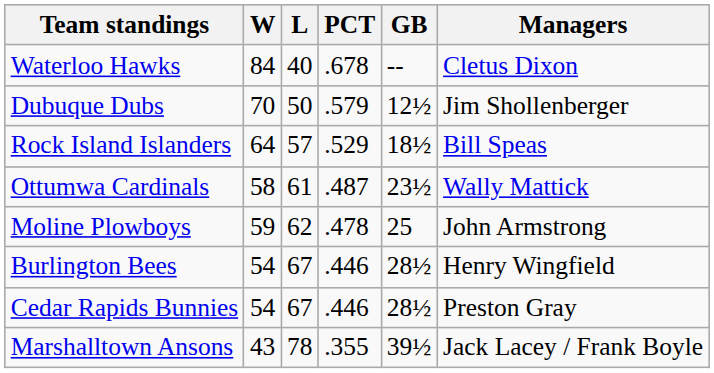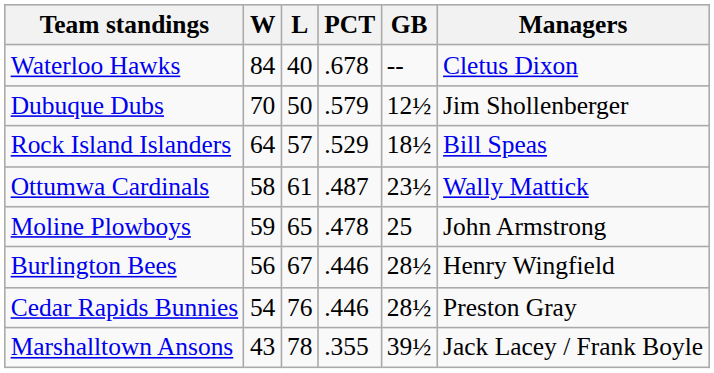 <table class="wikitable">
 <tr>
 <th>Team standings</th>
 <th>W</th>
 <th>L</th>
 <th>PCT</th>
 <th>GB</th>
 <th>Managers</th>
 </tr>
 <tr>
 <td><a href='#'>Waterloo Hawks</a></td>
 <td>84</td>
 <td>40</td>
 <td>.678</td>
 <td>--</td>
 <td><a href='#'>Cletus Dixon</a></td>
 </tr>
 <tr>
 <td><a href='#'>Dubuque Dubs</a></td>
 <td>70</td>
 <td>50</td>
 <td>.579</td>
 <td>12½</td>
 <td>Jim Shollenberger</td>
 </tr>
 <tr>
 <td><a href='#'>Rock Island Islanders</a></td>
 <td>64</td>
 <td>57</td>
 <td>.529</td>
 <td>18½</td>
 <td><a href='#'>Bill Speas</a></td>
 </tr>
 <tr>
 <td><a href='#'>Ottumwa Cardinals</a></td>
 <td>58</td>
 <td>61</td>
 <td>.487</td>
 <td>23½</td>
 <td><a href='#'>Wally Mattick</a></td>
 </tr>
 <tr>
 <td><a href='#'>Moline Plowboys</a></td>
 <td>59</td>
-<td>62</td>
+<td>65</td>
 <td>.478</td>
 <td>25</td>
 <td>John Armstrong</td>
 </tr>
 <tr>
 <td><a href='#'>Burlington Bees</a></td>
-<td>54</td>
+<td>56</td>
 <td>67</td>
 <td>.446</td>
 <td>28½</td>
 <td>Henry Wingfield</td>
 </tr>
 <tr>
 <td><a href='#'>Cedar Rapids Bunnies</a></td>
 <td>54</td>
-<td>67</td>
+<td>76</td>
 <td>.446</td>
 <td>28½</td>
 <td>Preston Gray</td>
 </tr>
 <tr>
 <td><a href='#'>Marshalltown Ansons</a></td>
 <td>43</td>
 <td>78</td>
 <td>.355</td>
 <td>39½</td>
 <td>Jack Lacey / Frank Boyle</td>
 </tr>
 </table>
